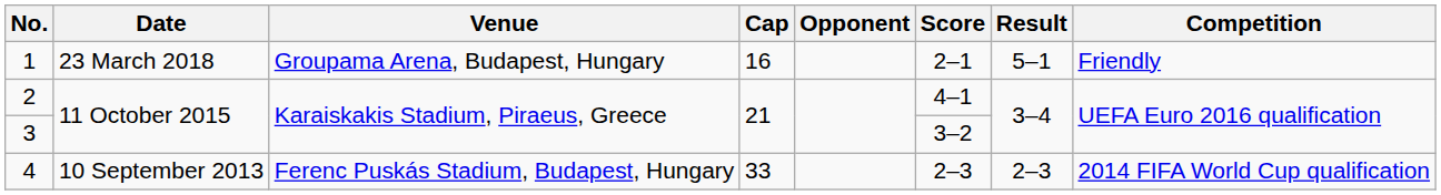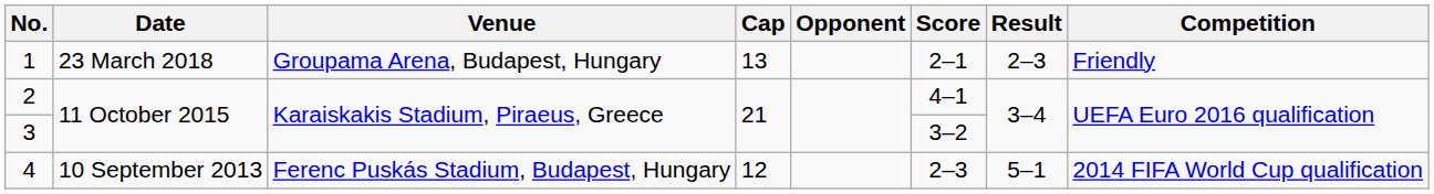 <table class="wikitable sortable">
 <tr>
 <th scope="col">No.</th>
 <th scope="col">Date</th>
 <th scope="col">Venue</th>
 <th>Cap</th>
 <th scope="col">Opponent</th>
 <th scope="col">Score</th>
 <th scope="col">Result</th>
 <th scope="col">Competition</th>
 </tr>
 <tr>
 <td align="center">1</td>
 <td>23 March 2018</td>
 <td><a href='#'>Groupama Arena</a>, Budapest, Hungary</td>
-<td>16</td>
+<td>13</td>
 <td></td>
 <td align="center">2–1</td>
-<td align="center">5–1</td>
+<td align="center">2–3</td>
 <td><a href='#'>Friendly</a></td>
 </tr>
 <tr>
 <td align="center">2</td>
 <td rowspan="2">11 October 2015</td>
 <td rowspan="2"><a href='#'>Karaiskakis Stadium</a>, <a href='#'>Piraeus</a>, Greece</td>
 <td rowspan="2">21</td>
 <td rowspan="2"></td>
 <td align="center">4–1</td>
 <td rowspan="2" align="center">3–4</td>
 <td rowspan="2"><a href='#'>UEFA Euro 2016 qualification</a></td>
 </tr>
 <tr>
 <td align="center">3</td>
 <td align="center">3–2</td>
 </tr>
 <tr>
 <td align="center">4</td>
 <td>10 September 2013</td>
 <td><a href='#'>Ferenc Puskás Stadium</a>, <a href='#'>Budapest</a>, Hungary</td>
-<td>33</td>
+<td>12</td>
 <td></td>
 <td align="center">2–3</td>
-<td align="center">2–3</td>
+<td align="center">5–1</td>
 <td><a href='#'>2014 FIFA World Cup qualification</a></td>
 </tr>
 </table>
